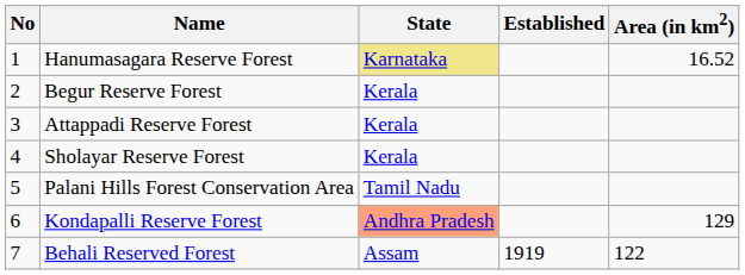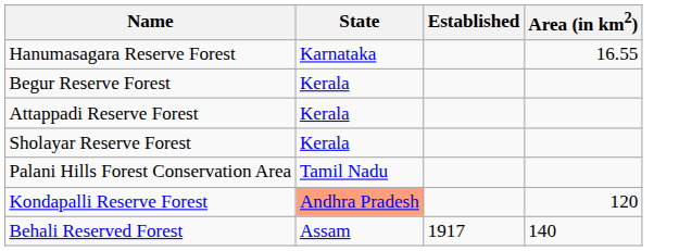 <table class="sortable wikitable">
 <tr ---->
-<th><strong>No</strong></th>
 <th><strong>Name</strong></th>
 <th><strong>State</strong></th>
 <th><strong>Established</strong></th>
 <th align="right"><strong>Area</strong> (in km<sup>2</sup>)</th>
 </tr>
 <tr ---->
-<td>1</td>
 <td>Hanumasagara Reserve Forest</td>
-<td style="background: khaki;"><a href='#'>Karnataka</a></td>
+<td><a href='#'>Karnataka</a></td>
 <td></td>
-<td align="right">16.52</td>
+<td align="right">16.55</td>
 </tr>
 <tr ---->
-<td>2</td>
 <td>Begur Reserve Forest</td>
 <td><a href='#'>Kerala</a></td>
 <td></td>
 <td align="right"></td>
 </tr>
 <tr ---->
-<td>3</td>
 <td>Attappadi Reserve Forest</td>
 <td><a href='#'>Kerala</a></td>
 <td></td>
 <td align="right"></td>
 </tr>
 <tr ---->
-<td>4</td>
 <td>Sholayar Reserve Forest</td>
 <td><a href='#'>Kerala</a></td>
 <td></td>
 <td align="right"></td>
 </tr>
 <tr ---->
-<td>5</td>
 <td>Palani Hills Forest Conservation Area</td>
 <td><a href='#'>Tamil Nadu</a></td>
 <td></td>
 <td align="right"></td>
 </tr>
 <tr ---->
-<td>6</td>
 <td><a href='#'>Kondapalli Reserve Forest</a></td>
 <td style="background: lightsalmon;"><a href='#'>Andhra Pradesh</a></td>
 <td></td>
-<td align="right">129</td>
+<td align="right">120</td>
 </tr>
 <tr>
-<td>7</td>
 <td><a href='#'>Behali Reserved Forest</a></td>
 <td><a href='#'>Assam</a></td>
-<td>1919</td>
-<td>122</td>
+<td>1917</td>
+<td>140</td>
 </tr>
 </table>
